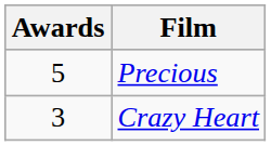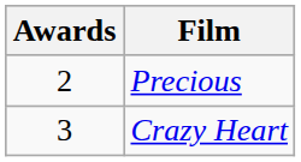 <table class="wikitable">
 <tr>
 <th>Awards</th>
 <th>Film</th>
 </tr>
 <tr>
-<td style="text-align:center;">5</td>
+<td style="text-align:center;">2</td>
 <td><em><a href='#'>Precious</a></em></td>
 </tr>
 <tr>
 <td style="text-align:center;">3</td>
 <td><em><a href='#'>Crazy Heart</a></em></td>
 </tr>
 </table>
